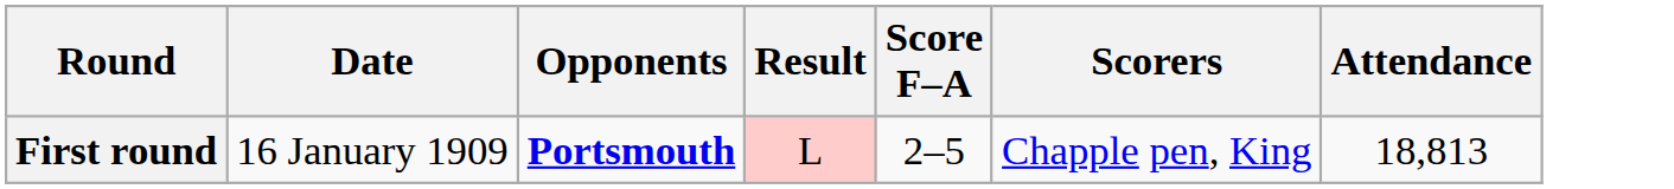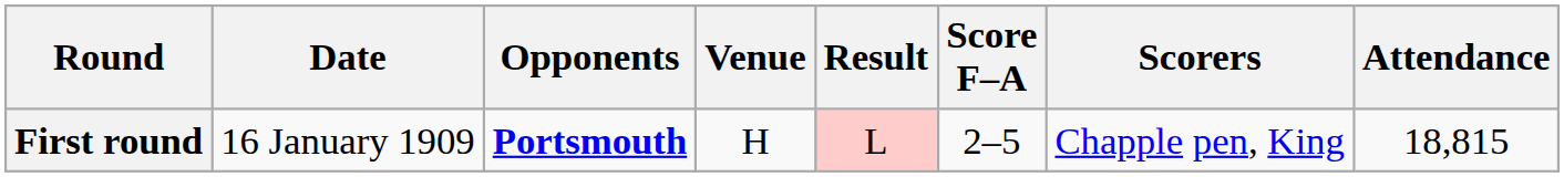 <table class="wikitable plainrowheaders" style="text-align:center">
 <tr>
 <th scope="col">Round</th>
 <th scope="col">Date</th>
 <th scope="col">Opponents</th>
+<th scope="col">Venue</th>
 <th scope="col">Result</th>
 <th scope="col">Score<br>F–A</th>
 <th scope="col">Scorers</th>
 <th scope="col">Attendance</th>
 </tr>
 <tr>
 <th scope="row">First round</th>
 <td align="left">16 January 1909</td>
 <td align="left"><strong><a href='#'>Portsmouth</a></strong></td>
+<td>H</td>
 <td style=background:#fcc>L</td>
 <td>2–5</td>
 <td align="left"><a href='#'>Chapple</a> <a href='#'>pen</a>, <a href='#'>King</a></td>
-<td>18,813</td>
+<td>18,815</td>
 </tr>
 </table>
